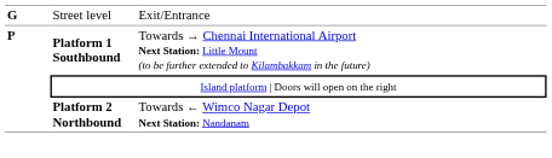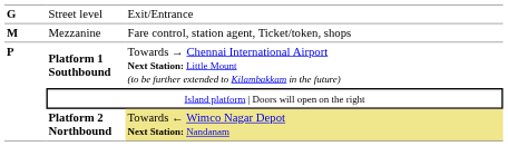 <table table border=0 cellspacing=0 cellpadding=3>
 <tr>
 <td style="border-top:solid 1px gray;border-bottom:solid 1px gray;" width=50 valign=top><strong>G</strong></td>
 <td style="border-top:solid 1px gray;border-bottom:solid 1px gray;" width=100 valign=top>Street level</td>
 <td style="border-top:solid 1px gray;border-bottom:solid 1px gray;" width=390 valign=top>Exit/Entrance</td>
+</tr>
+<tr>
+<td style="border-bottom:solid 1px gray;"><strong>M</strong></td>
+<td style="border-bottom:solid 1px gray;">Mezzanine</td>
+<td style="border-bottom:solid 1px gray;">Fare control, station agent, Ticket/token, shops</td>
 </tr>
 <tr>
 <td style="border-bottom:solid 1px gray;" width=50 rowspan=3 valign=top><strong>P</strong></td>
 <td style="border-bottom:solid 1px white;" width=100><span><strong>Platform 1</strong><br><strong>Southbound</strong></span></td>
 <td style="border-bottom:solid 1px white;" width=500>Towards → <a href='#'>Chennai International Airport</a><br><small><strong>Next Station:</strong> <a href='#'>Little Mount</a><br><em>(to be further extended to <a href='#'>Kilambakkam</a> in the future)</em></small></td>
 </tr>
 <tr>
 <td style="border-top:solid 2px black;border-right:solid 2px black;border-left:solid 2px black;border-bottom:solid 2px black;text-align:center;" colspan=2><small><a href='#'>Island platform</a> | Doors will open on the right </small></td>
 </tr>
 <tr>
 <td style="border-bottom:solid 1px gray;" width=100><span><strong>Platform 2</strong><br><strong>Northbound</strong></span></td>
-<td style="border-bottom:solid 1px gray;" width="500">Towards ← <a href='#'>Wimco Nagar Depot</a><br><small><strong>Next Station:</strong> <a href='#'>Nandanam</a></small></td>
+<td style="background: khaki; border-bottom:solid 1px gray;" width="500">Towards ← <a href='#'>Wimco Nagar Depot</a><br><small><strong>Next Station:</strong> <a href='#'>Nandanam</a></small></td>
 </tr>
 </table>
